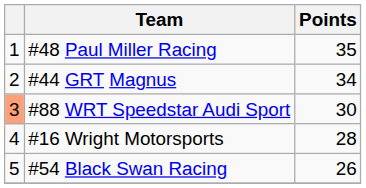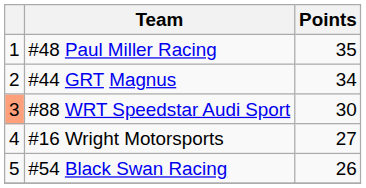 <table class="wikitable" style="font-size: 95%;">
 <tr>
 <th scope="col"></th>
 <th scope="col">Team</th>
 <th scope="col">Points</th>
 </tr>
 <tr>
 <td align=center>1</td>
 <td> #48 <a href='#'>Paul Miller Racing</a></td>
 <td align=right>35</td>
 </tr>
 <tr>
 <td align=center>2</td>
 <td> #44 <a href='#'>GRT</a> <a href='#'>Magnus</a></td>
 <td align=right>34</td>
 </tr>
 <tr>
 <td align=center style="background: lightsalmon;">3</td>
 <td> #88 <a href='#'>WRT Speedstar Audi Sport</a></td>
 <td align=right>30</td>
 </tr>
 <tr>
 <td align=center>4</td>
 <td> #16 Wright Motorsports</td>
-<td align=right>28</td>
+<td align=right>27</td>
 </tr>
 <tr>
 <td align=center>5</td>
 <td> #54 <a href='#'>Black Swan Racing</a></td>
 <td align=right>26</td>
 </tr>
 <tr>
 </tr>
 </table>
